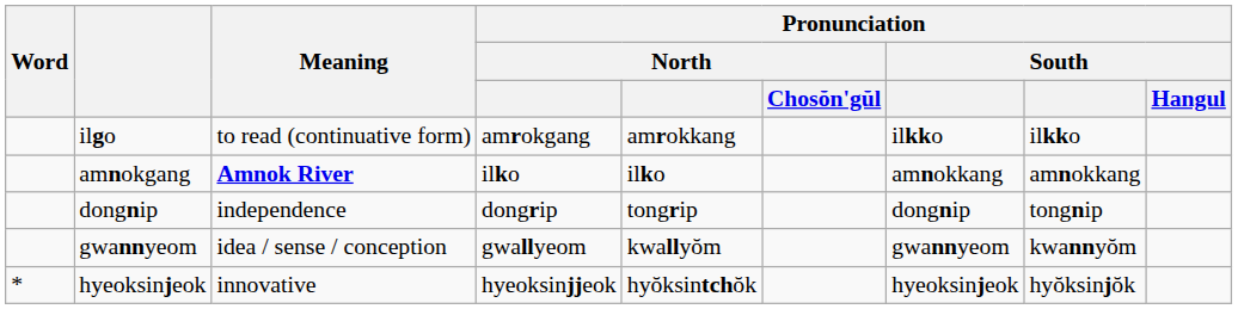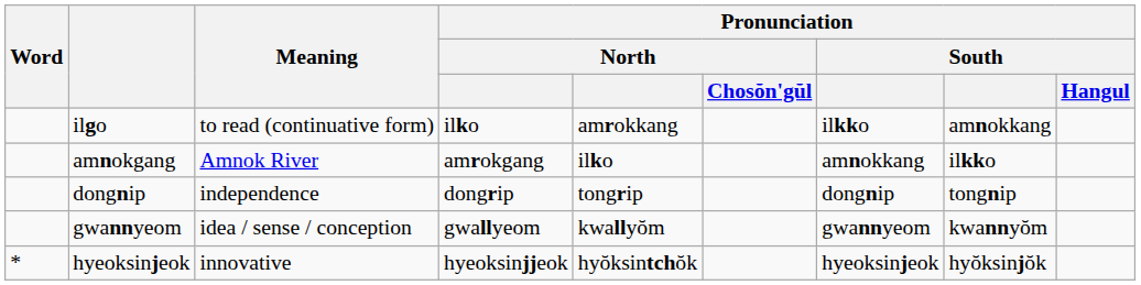 <table class="wikitable">
 <tr>
 <th rowspan="3">Word</th>
 <th rowspan="3"></th>
 <th rowspan="3">Meaning</th>
 <th colspan="6">Pronunciation</th>
 </tr>
 <tr>
 <th colspan="3">North</th>
 <th colspan="3">South</th>
 </tr>
 <tr>
 <th></th>
 <th></th>
 <th><a href='#'>Chosŏn'gŭl</a></th>
 <th></th>
 <th></th>
 <th><a href='#'>Hangul</a></th>
 </tr>
 <tr>
 <td></td>
 <td>il<strong>g</strong>o</td>
 <td>to read (continuative form)</td>
-<td>am<strong>r</strong>okgang</td>
+<td>il<strong>k</strong>o</td>
 <td>am<strong>r</strong>okkang</td>
 <td></td>
 <td>il<strong>kk</strong>o</td>
-<td>il<strong>kk</strong>o</td>
+<td>am<strong>n</strong>okkang</td>
 <td></td>
 </tr>
 <tr>
 <td></td>
 <td>am<strong>n</strong>okgang</td>
-<td><strong><a href='#'>Amnok River</a></strong></td>
-<td>il<strong>k</strong>o</td>
+<td><a href='#'>Amnok River</a></td>
+<td>am<strong>r</strong>okgang</td>
 <td>il<strong>k</strong>o</td>
 <td></td>
 <td>am<strong>n</strong>okkang</td>
-<td>am<strong>n</strong>okkang</td>
+<td>il<strong>kk</strong>o</td>
 <td></td>
 </tr>
 <tr>
 <td></td>
 <td>dong<strong>n</strong>ip</td>
 <td>independence</td>
 <td>dong<strong>r</strong>ip</td>
 <td>tong<strong>r</strong>ip</td>
 <td></td>
 <td>dong<strong>n</strong>ip</td>
 <td>tong<strong>n</strong>ip</td>
 <td></td>
 </tr>
 <tr>
 <td></td>
 <td>gwa<strong>nn</strong>yeom</td>
 <td>idea / sense / conception</td>
 <td>gwa<strong>ll</strong>yeom</td>
 <td>kwa<strong>ll</strong>yŏm</td>
 <td></td>
 <td>gwa<strong>nn</strong>yeom</td>
 <td>kwa<strong>nn</strong>yŏm</td>
 <td></td>
 </tr>
 <tr>
 <td>*</td>
 <td>hyeoksin<strong>j</strong>eok</td>
 <td>innovative</td>
 <td>hyeoksin<strong>jj</strong>eok</td>
 <td>hyŏksin<strong>tch</strong>ŏk</td>
 <td></td>
 <td>hyeoksin<strong>j</strong>eok</td>
 <td>hyŏksin<strong>j</strong>ŏk</td>
 <td></td>
 </tr>
 </table>
